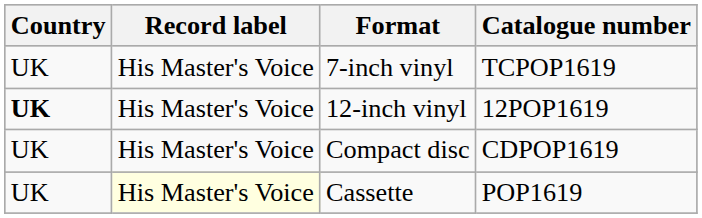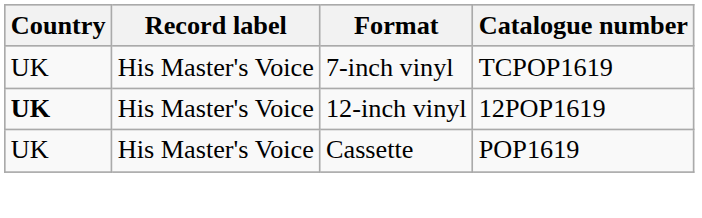 <table class="wikitable">
 <tr>
 <th>Country</th>
 <th>Record label</th>
 <th>Format</th>
 <th>Catalogue number</th>
 </tr>
 <tr>
 <td>UK</td>
 <td>His Master's Voice</td>
 <td>7-inch vinyl</td>
 <td>TCPOP1619</td>
 </tr>
 <tr>
 <td><strong>UK</strong></td>
 <td>His Master's Voice</td>
 <td>12-inch vinyl</td>
 <td>12POP1619</td>
 </tr>
 <tr>
 <td>UK</td>
 <td>His Master's Voice</td>
-<td>Compact disc</td>
-<td>CDPOP1619</td>
-</tr>
-<tr>
-<td>UK</td>
-<td style="background: lightyellow;">His Master's Voice</td>
 <td>Cassette</td>
 <td>POP1619</td>
 </tr>
 </table>
